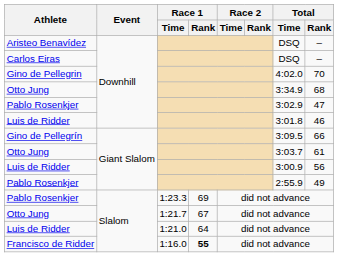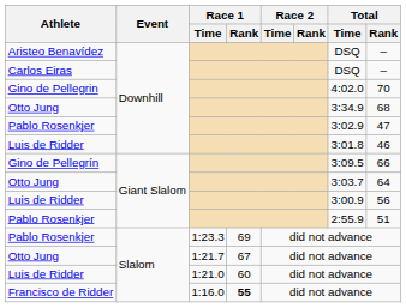 <table class="wikitable" style="font-size:90%">
 <tr>
 <th rowspan="2">Athlete</th>
 <th rowspan="2">Event</th>
 <th colspan="2">Race 1</th>
 <th colspan="2">Race 2</th>
 <th colspan="2">Total</th>
 </tr>
 <tr>
 <th>Time</th>
 <th>Rank</th>
 <th>Time</th>
 <th>Rank</th>
 <th>Time</th>
 <th>Rank</th>
 </tr>
 <tr>
 <td><a href='#'>Aristeo Benavídez</a></td>
 <td rowspan="6">Downhill</td>
 <td colspan="4" bgcolor="wheat"></td>
 <td align="center">DSQ</td>
 <td align="center">–</td>
 </tr>
 <tr>
 <td><a href='#'>Carlos Eiras</a></td>
 <td colspan="4" bgcolor="wheat"></td>
 <td align="center">DSQ</td>
 <td align="center">–</td>
 </tr>
 <tr>
 <td><a href='#'>Gino de Pellegrin</a></td>
 <td colspan="4" bgcolor="wheat"></td>
 <td align="center">4:02.0</td>
 <td align="center">70</td>
 </tr>
 <tr>
 <td><a href='#'>Otto Jung</a></td>
 <td colspan="4" bgcolor="wheat"></td>
 <td align="center">3:34.9</td>
 <td align="center">68</td>
 </tr>
 <tr>
 <td><a href='#'>Pablo Rosenkjer</a></td>
 <td colspan="4" bgcolor="wheat"></td>
 <td align="center">3:02.9</td>
 <td align="center">47</td>
 </tr>
 <tr>
 <td><a href='#'>Luis de Ridder</a></td>
 <td colspan="4" bgcolor="wheat"></td>
 <td align="center">3:01.8</td>
 <td align="center">46</td>
 </tr>
 <tr>
 <td><a href='#'>Gino de Pellegrín</a></td>
 <td rowspan="4">Giant Slalom</td>
 <td colspan="4" bgcolor="wheat"></td>
 <td align="center">3:09.5</td>
 <td align="center">66</td>
 </tr>
 <tr>
 <td><a href='#'>Otto Jung</a></td>
 <td colspan="4" bgcolor="wheat"></td>
 <td align="center">3:03.7</td>
-<td align="center">61</td>
+<td align="center">64</td>
 </tr>
 <tr>
 <td><a href='#'>Luis de Ridder</a></td>
 <td colspan="4" bgcolor="wheat"></td>
 <td align="center">3:00.9</td>
 <td align="center">56</td>
 </tr>
 <tr>
 <td><a href='#'>Pablo Rosenkjer</a></td>
 <td colspan="4" bgcolor="wheat"></td>
 <td align="center">2:55.9</td>
-<td align="center">49</td>
+<td align="center">51</td>
 </tr>
 <tr>
 <td><a href='#'>Pablo Rosenkjer</a></td>
 <td rowspan="4">Slalom</td>
 <td align="center">1:23.3</td>
 <td align="center">69</td>
 <td colspan="4" align="center">did not advance</td>
 </tr>
 <tr>
 <td><a href='#'>Otto Jung</a></td>
 <td align="center">1:21.7</td>
 <td align="center">67</td>
 <td colspan="4" align="center">did not advance</td>
 </tr>
 <tr>
 <td><a href='#'>Luis de Ridder</a></td>
 <td align="center">1:21.0</td>
-<td align="center">64</td>
+<td align="center">60</td>
 <td colspan="4" align="center">did not advance</td>
 </tr>
 <tr>
 <td><a href='#'>Francisco de Ridder</a></td>
 <td align="center">1:16.0</td>
 <td align="center"><strong>55</strong></td>
 <td colspan="4" align="center">did not advance</td>
 </tr>
 </table>
